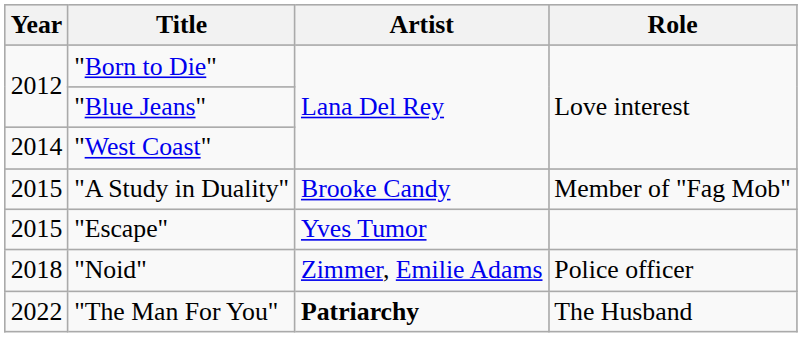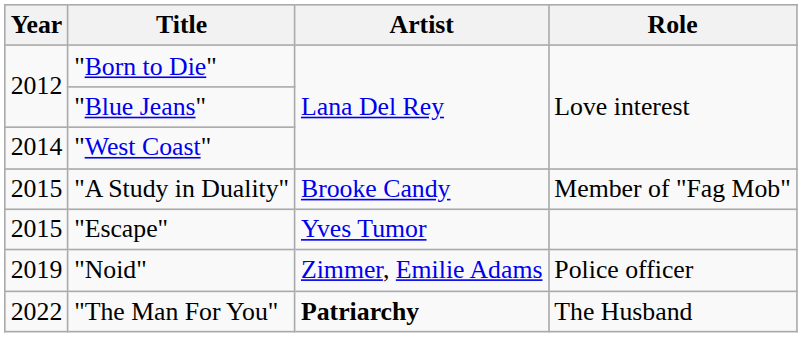 <table class="wikitable">
 <tr>
 <th>Year</th>
 <th>Title</th>
 <th>Artist</th>
 <th>Role</th>
 </tr>
 <tr>
 <td rowspan="2">2012</td>
 <td align="left">"<a href='#'>Born to Die</a>"</td>
 <td rowspan="3"><a href='#'>Lana Del Rey</a></td>
 <td rowspan="3">Love interest</td>
 </tr>
 <tr>
 <td align="left">"<a href='#'>Blue Jeans</a>"</td>
 </tr>
 <tr>
 <td>2014</td>
 <td align="left">"<a href='#'>West Coast</a>"</td>
 </tr>
 <tr>
 <td>2015</td>
 <td align="left">"A Study in Duality"</td>
 <td><a href='#'>Brooke Candy</a></td>
 <td>Member of "Fag Mob"</td>
 </tr>
 <tr>
 <td>2015</td>
 <td align="left">"Escape"</td>
 <td><a href='#'>Yves Tumor</a></td>
 </tr>
 <tr>
-<td>2018</td>
+<td>2019</td>
 <td align="left">"Noid"</td>
 <td><a href='#'>Zimmer</a>, <a href='#'>Emilie Adams</a></td>
 <td>Police officer</td>
 </tr>
 <tr>
 <td>2022</td>
 <td align="left">"The Man For You"</td>
 <td><strong>Patriarchy</strong></td>
 <td>The Husband</td>
 </tr>
 </table>
